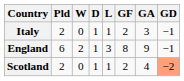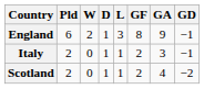 <table class="wikitable plainrowheaders sortable" style="text-align:center">
 <tr>
 <th scope=col>Country</th>
 <th scope=col>Pld</th>
 <th scope=col>W</th>
 <th scope=col>D</th>
 <th scope=col>L</th>
 <th scope=col>GF</th>
 <th scope=col>GA</th>
 <th scope=col>GD</th>
 </tr>
 <tr>
+<th scope=row> England</th>
+<td>6</td>
+<td>2</td>
+<td>1</td>
+<td>3</td>
+<td>8</td>
+<td>9</td>
+<td>−1</td>
+</tr>
+<tr>
 <th scope=row> Italy</th>
 <td>2</td>
 <td>0</td>
 <td>1</td>
 <td>1</td>
 <td>2</td>
 <td>3</td>
 <td>−1</td>
 </tr>
 <tr>
-<th scope=row> England</th>
-<td>6</td>
-<td>2</td>
-<td>1</td>
-<td>3</td>
-<td>8</td>
-<td>9</td>
-<td>−1</td>
-</tr>
-<tr>
 <th scope=row> Scotland</th>
 <td>2</td>
 <td>0</td>
 <td>1</td>
 <td>1</td>
 <td>2</td>
 <td>4</td>
-<td style="background: lightsalmon;">−2</td>
+<td>−2</td>
 </tr>
 </table>
